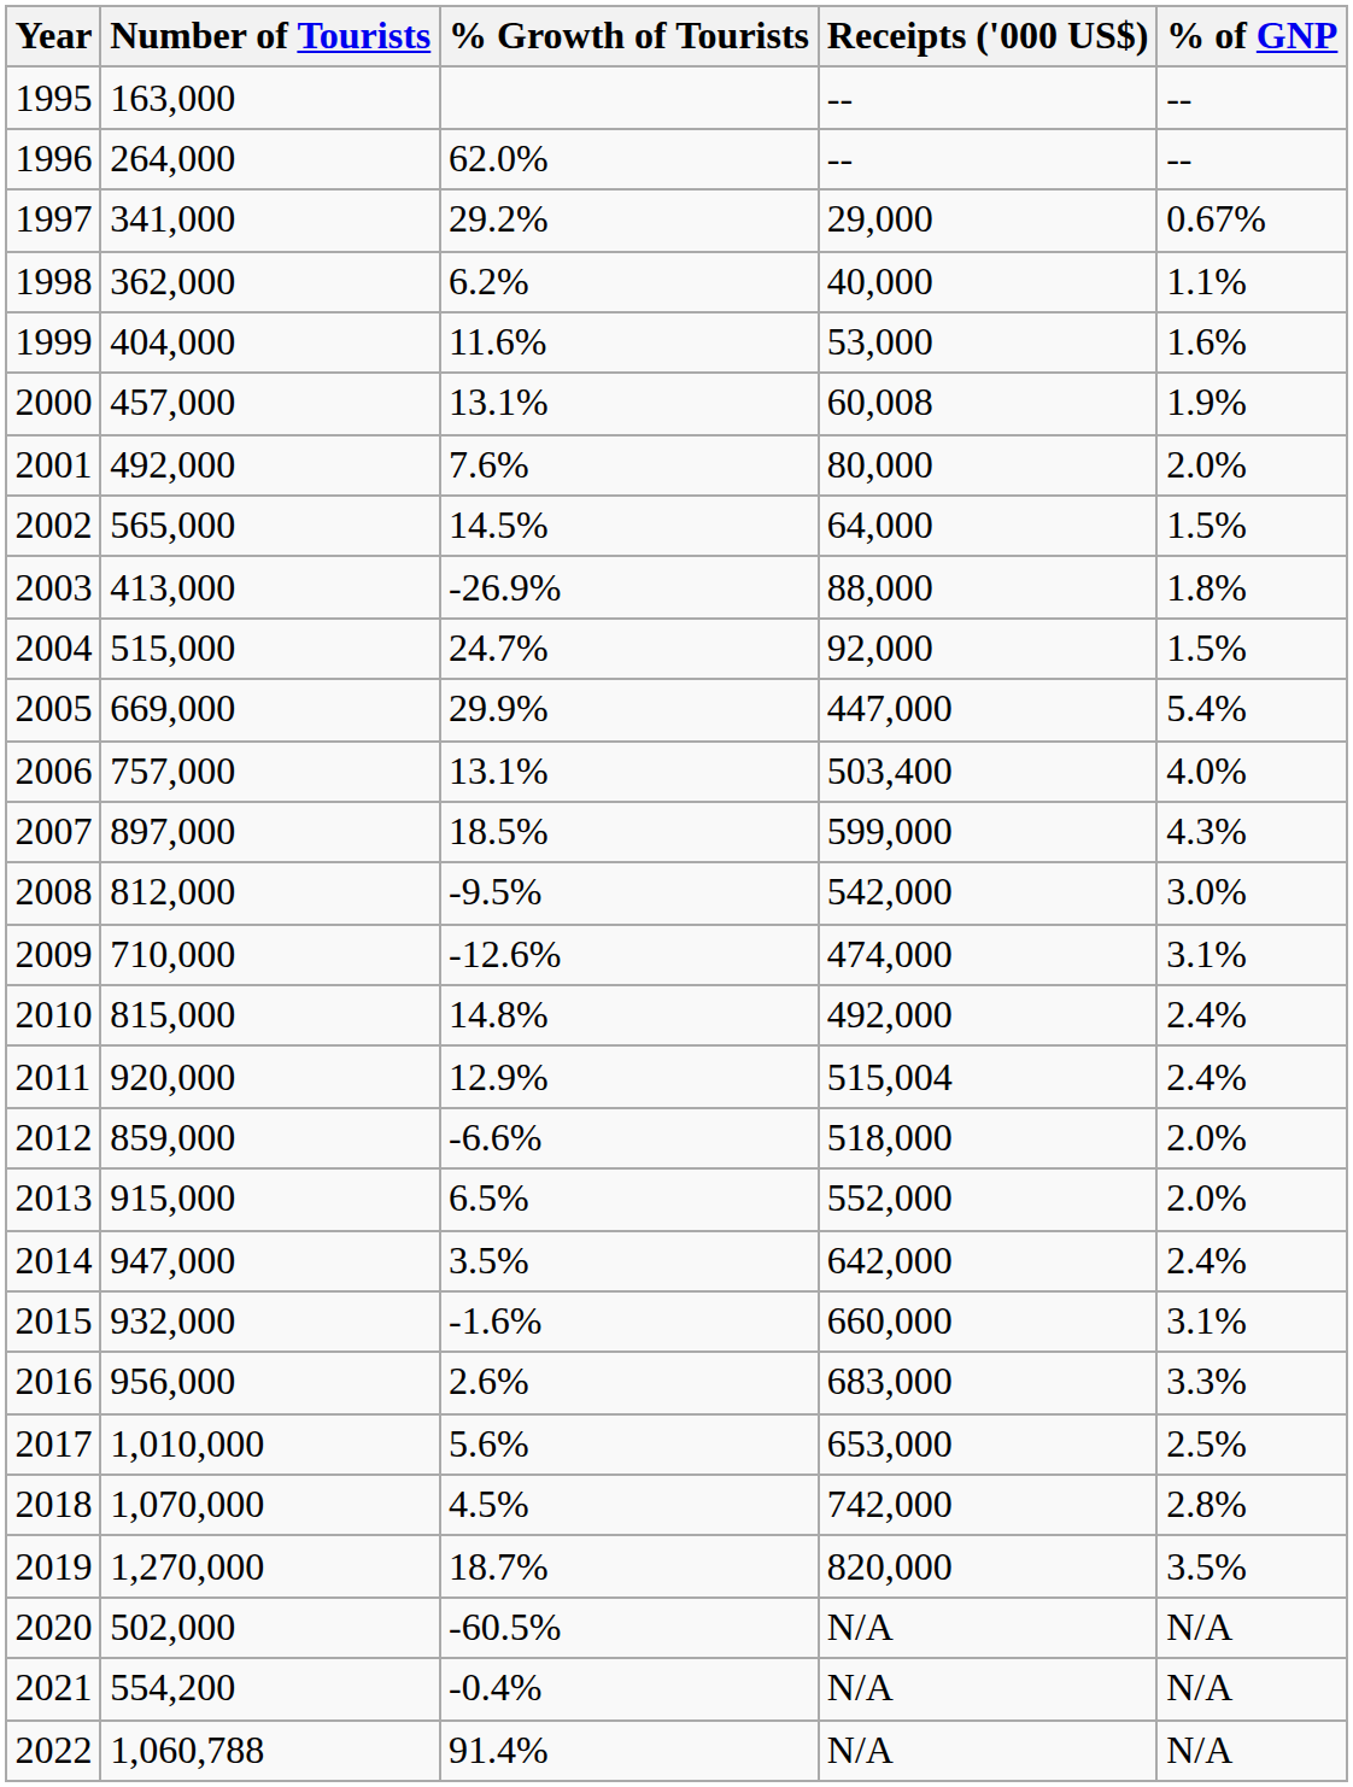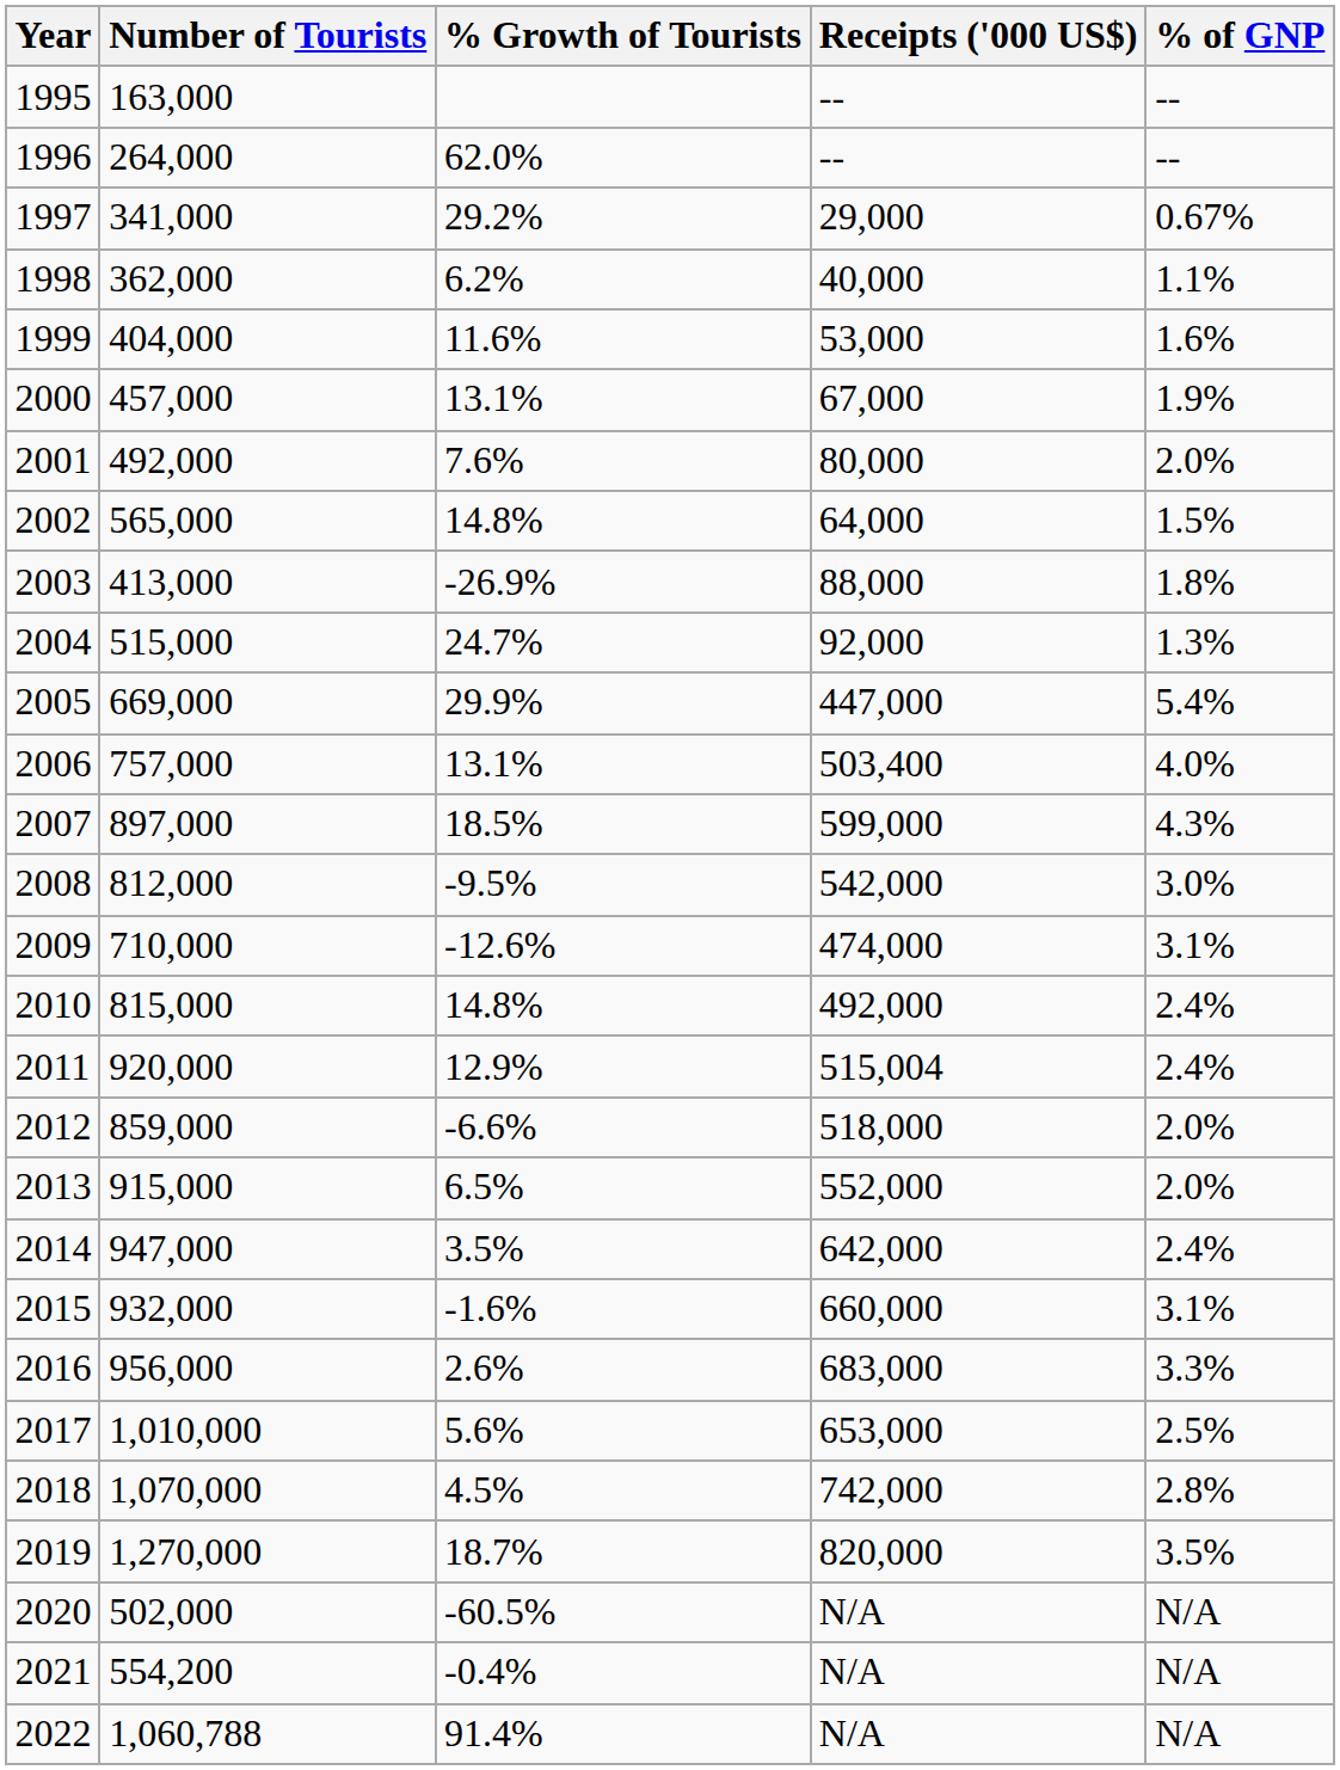 <table class="wikitable">
 <tr>
 <th>Year</th>
 <th>Number of <a href='#'>Tourists</a></th>
 <th>% Growth of Tourists</th>
 <th>Receipts ('000 US$)</th>
 <th>% of <a href='#'>GNP</a></th>
 </tr>
 <tr>
 <td>1995</td>
 <td>163,000</td>
 <td></td>
 <td>--</td>
 <td>--</td>
 </tr>
 <tr>
 <td>1996</td>
 <td>264,000</td>
 <td>62.0%</td>
 <td>--</td>
 <td>--</td>
 </tr>
 <tr>
 <td>1997</td>
 <td>341,000</td>
 <td>29.2%</td>
 <td>29,000</td>
 <td>0.67%</td>
 </tr>
 <tr>
 <td>1998</td>
 <td>362,000</td>
 <td>  6.2%</td>
 <td>40,000</td>
 <td>1.1%</td>
 </tr>
 <tr>
 <td>1999</td>
 <td>404,000</td>
 <td>11.6%</td>
 <td>53,000</td>
 <td>1.6%</td>
 </tr>
 <tr>
 <td>2000</td>
 <td>457,000</td>
 <td>13.1%</td>
-<td>60,008</td>
+<td>67,000</td>
 <td>1.9%</td>
 </tr>
 <tr>
 <td>2001</td>
 <td>492,000</td>
 <td>  7.6%</td>
 <td>80,000</td>
 <td>2.0%</td>
 </tr>
 <tr>
 <td>2002</td>
 <td>565,000</td>
-<td>14.5%</td>
+<td>14.8%</td>
 <td>64,000</td>
 <td>1.5%</td>
 </tr>
 <tr>
 <td>2003</td>
 <td>413,000</td>
 <td>-26.9%</td>
 <td>88,000</td>
 <td>1.8%</td>
 </tr>
 <tr>
 <td>2004</td>
 <td>515,000</td>
 <td>24.7%</td>
 <td>92,000</td>
-<td>1.5%</td>
+<td>1.3%</td>
 </tr>
 <tr>
 <td>2005</td>
 <td>669,000</td>
 <td>29.9%</td>
 <td>447,000</td>
 <td>5.4%</td>
 </tr>
 <tr>
 <td>2006</td>
 <td>757,000</td>
 <td>13.1%</td>
 <td>503,400</td>
 <td>4.0%</td>
 </tr>
 <tr>
 <td>2007</td>
 <td>897,000</td>
 <td>18.5%</td>
 <td>599,000</td>
 <td>4.3%</td>
 </tr>
 <tr>
 <td>2008</td>
 <td>812,000</td>
 <td> -9.5%</td>
 <td>542,000</td>
 <td>3.0%</td>
 </tr>
 <tr>
 <td>2009</td>
 <td>710,000</td>
 <td>-12.6%</td>
 <td>474,000</td>
 <td>3.1%</td>
 </tr>
 <tr>
 <td>2010</td>
 <td>815,000</td>
 <td>14.8%</td>
 <td>492,000</td>
 <td>2.4%</td>
 </tr>
 <tr>
 <td>2011</td>
 <td>920,000</td>
 <td>12.9%</td>
 <td>515,004</td>
 <td>2.4%</td>
 </tr>
 <tr>
 <td>2012</td>
 <td>859,000</td>
 <td> -6.6%</td>
 <td>518,000</td>
 <td>2.0%</td>
 </tr>
 <tr>
 <td>2013</td>
 <td>915,000</td>
 <td>  6.5%</td>
 <td>552,000</td>
 <td>2.0%</td>
 </tr>
 <tr>
 <td>2014</td>
 <td>947,000</td>
 <td>  3.5%</td>
 <td>642,000</td>
 <td>2.4%</td>
 </tr>
 <tr>
 <td>2015</td>
 <td>932,000</td>
 <td> -1.6%</td>
 <td>660,000</td>
 <td>3.1%</td>
 </tr>
 <tr>
 <td>2016</td>
 <td>956,000</td>
 <td>  2.6%</td>
 <td>683,000</td>
 <td>3.3%</td>
 </tr>
 <tr>
 <td>2017</td>
 <td>1,010,000</td>
 <td>  5.6%</td>
 <td>653,000</td>
 <td>2.5%</td>
 </tr>
 <tr>
 <td>2018</td>
 <td>1,070,000</td>
 <td>  4.5%</td>
 <td>742,000</td>
 <td>2.8%</td>
 </tr>
 <tr>
 <td>2019</td>
 <td>1,270,000</td>
 <td>18.7%</td>
 <td>820,000</td>
 <td>3.5%</td>
 </tr>
 <tr>
 <td>2020</td>
 <td>502,000</td>
 <td>-60.5%</td>
 <td>N/A</td>
 <td>N/A</td>
 </tr>
 <tr>
 <td>2021</td>
 <td>554,200</td>
 <td> -0.4%</td>
 <td>N/A</td>
 <td>N/A</td>
 </tr>
 <tr>
 <td>2022</td>
 <td>1,060,788</td>
 <td>91.4%</td>
 <td>N/A</td>
 <td>N/A</td>
 </tr>
 </table>
